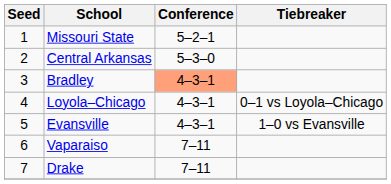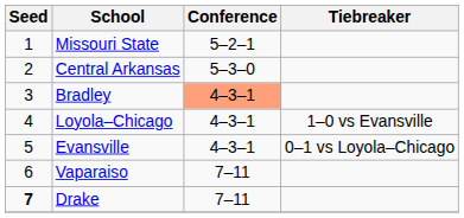 <table class="wikitable" style="text-align:center">
 <tr>
 <th>Seed</th>
 <th>School</th>
 <th>Conference</th>
 <th>Tiebreaker</th>
 </tr>
 <tr>
 <td>1</td>
 <td align=left><a href='#'>Missouri State</a></td>
 <td>5–2–1</td>
 <td></td>
 </tr>
 <tr>
 <td>2</td>
 <td align=left><a href='#'>Central Arkansas</a></td>
 <td>5–3–0</td>
 <td></td>
 </tr>
 <tr>
 <td>3</td>
 <td align=left><a href='#'>Bradley</a></td>
 <td style="background: lightsalmon;">4–3–1</td>
 <td></td>
 </tr>
 <tr>
 <td>4</td>
 <td align=left><a href='#'>Loyola–Chicago</a></td>
 <td>4–3–1</td>
-<td>0–1 vs Loyola–Chicago</td>
+<td>1–0 vs Evansville</td>
 </tr>
 <tr>
 <td>5</td>
 <td align=left><a href='#'>Evansville</a></td>
 <td>4–3–1</td>
-<td>1–0 vs Evansville</td>
+<td>0–1 vs Loyola–Chicago</td>
 </tr>
 <tr>
 <td>6</td>
 <td align=left><a href='#'>Vaparaiso</a></td>
 <td>7–11</td>
 <td></td>
 </tr>
 <tr>
-<td>7</td>
+<td><strong>7</strong></td>
 <td align=left><a href='#'>Drake</a></td>
 <td>7–11</td>
 <td></td>
 </tr>
 <tr>
 </tr>
 </table>
